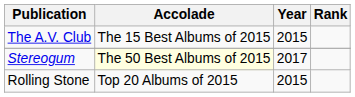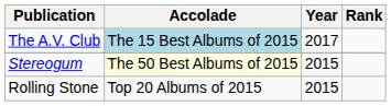 <table class="sortable wikitable">
 <tr>
 <th>Publication</th>
 <th>Accolade</th>
 <th>Year</th>
 <th>Rank</th>
 </tr>
 <tr>
 <td><a href='#'>The A.V. Club</a></td>
-<td>The 15 Best Albums of 2015</td>
-<td>2015</td>
+<td style="background: lightblue;">The 15 Best Albums of 2015</td>
+<td>2017</td>
 <td></td>
 </tr>
 <tr>
 </tr>
 <tr>
 <td><em><a href='#'>Stereogum</a></em></td>
 <td style="background: lightyellow;">The 50 Best Albums of 2015</td>
-<td>2017</td>
+<td>2015</td>
 <td></td>
 </tr>
 <tr>
 <td>Rolling Stone</td>
 <td>Top 20 Albums of 2015</td>
 <td>2015</td>
 <td></td>
 </tr>
 </table>
